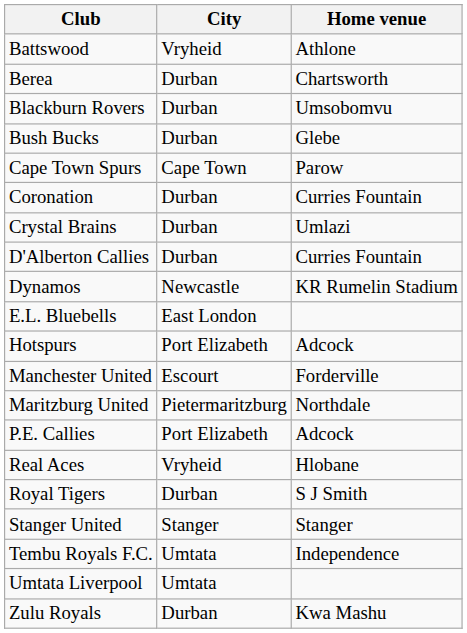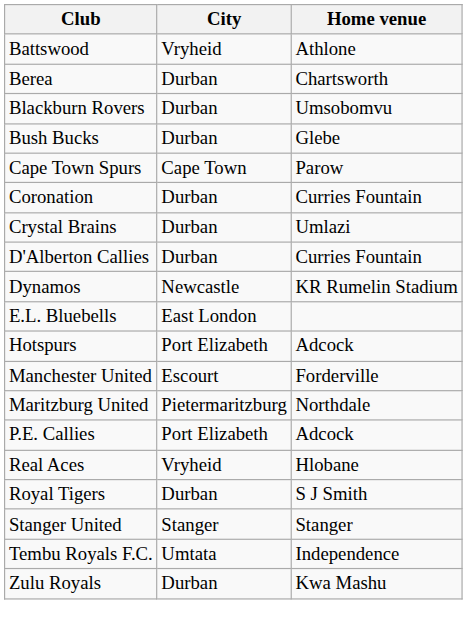 <table class="wikitable">
 <tr>
 <th>Club</th>
 <th>City</th>
 <th>Home venue</th>
 </tr>
 <tr>
 <td>Battswood</td>
 <td>Vryheid</td>
 <td>Athlone</td>
 </tr>
 <tr>
 <td>Berea</td>
 <td>Durban</td>
 <td>Chartsworth</td>
 </tr>
 <tr>
 <td>Blackburn Rovers</td>
 <td>Durban</td>
 <td>Umsobomvu</td>
 </tr>
 <tr>
 <td>Bush Bucks</td>
 <td>Durban</td>
 <td>Glebe</td>
 </tr>
 <tr>
 <td>Cape Town Spurs</td>
 <td>Cape Town</td>
 <td>Parow</td>
 </tr>
 <tr>
 <td>Coronation</td>
 <td>Durban</td>
 <td>Curries Fountain</td>
 </tr>
 <tr>
 <td>Crystal Brains</td>
 <td>Durban</td>
 <td>Umlazi</td>
 </tr>
 <tr>
 <td>D'Alberton Callies</td>
 <td>Durban</td>
 <td>Curries Fountain</td>
 </tr>
 <tr>
 <td>Dynamos</td>
 <td>Newcastle</td>
 <td>KR Rumelin Stadium</td>
 </tr>
 <tr>
 <td>E.L. Bluebells</td>
 <td>East London</td>
 <td></td>
 </tr>
 <tr>
 <td>Hotspurs</td>
 <td>Port Elizabeth</td>
 <td>Adcock</td>
 </tr>
 <tr>
 <td>Manchester United</td>
 <td>Escourt</td>
 <td>Forderville</td>
 </tr>
 <tr>
 <td>Maritzburg United</td>
 <td>Pietermaritzburg</td>
 <td>Northdale</td>
 </tr>
 <tr>
 <td>P.E. Callies</td>
 <td>Port Elizabeth</td>
 <td>Adcock</td>
 </tr>
 <tr>
 <td>Real Aces</td>
 <td>Vryheid</td>
 <td>Hlobane</td>
 </tr>
 <tr>
 <td>Royal Tigers</td>
 <td>Durban</td>
 <td>S J Smith</td>
 </tr>
 <tr>
 <td>Stanger United</td>
 <td>Stanger</td>
 <td>Stanger</td>
 </tr>
 <tr>
 <td>Tembu Royals F.C.</td>
 <td>Umtata</td>
 <td>Independence</td>
 </tr>
 <tr>
-<td>Umtata Liverpool</td>
-<td>Umtata</td>
-<td></td>
-</tr>
-<tr>
 <td>Zulu Royals</td>
 <td>Durban</td>
 <td>Kwa Mashu</td>
 </tr>
 </table>
